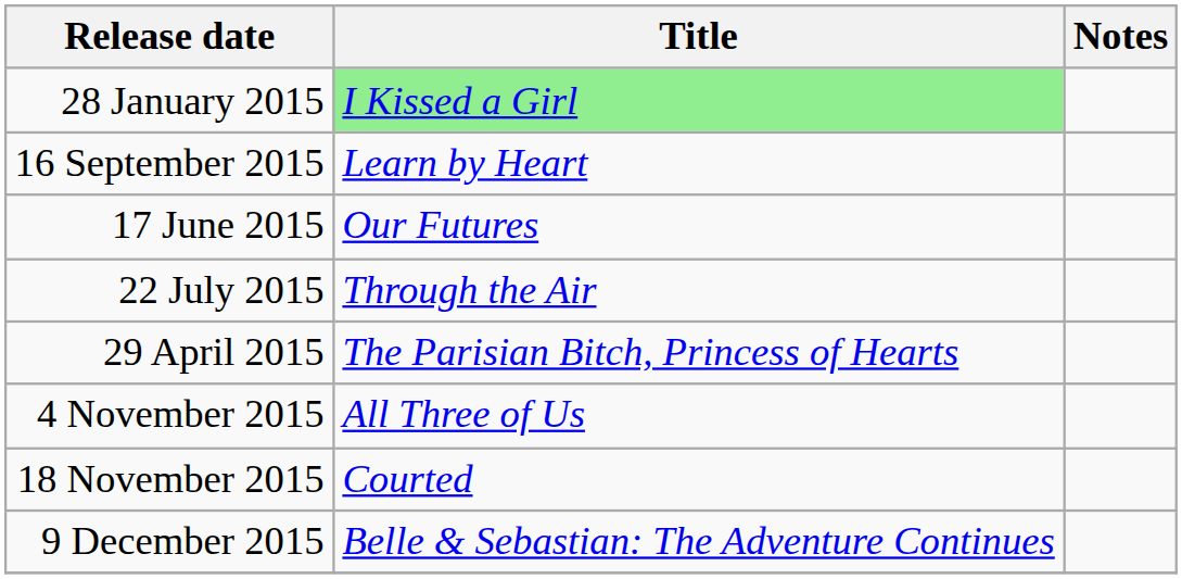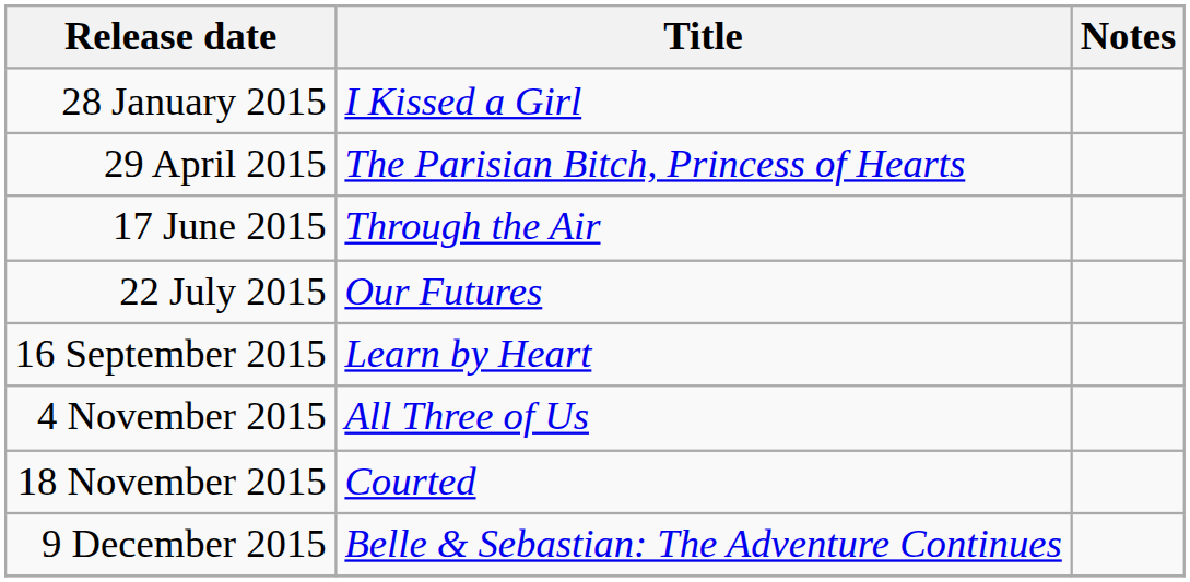 <table class="wikitable sortable">
 <tr>
 <th scope="col">Release date</th>
 <th>Title</th>
 <th>Notes</th>
 </tr>
 <tr>
 <td style="text-align:right;">28 January 2015</td>
-<td style="background: lightgreen;"><em><a href='#'>I Kissed a Girl</a></em></td>
+<td><em><a href='#'>I Kissed a Girl</a></em></td>
+<td></td>
+</tr>
+<tr>
+<td style="text-align:right;">29 April 2015</td>
+<td><em><a href='#'>The Parisian Bitch, Princess of Hearts</a></em></td>
+<td></td>
+</tr>
+<tr>
+<td style="text-align:right;">17 June 2015</td>
+<td><em><a href='#'>Through the Air</a></em></td>
+<td></td>
+</tr>
+<tr>
+<td style="text-align:right;">22 July 2015</td>
+<td><em><a href='#'>Our Futures</a></em></td>
 <td></td>
 </tr>
 <tr>
 <td style="text-align:right;">16 September 2015</td>
 <td><em><a href='#'>Learn by Heart</a></em></td>
-<td></td>
-</tr>
-<tr>
-<td style="text-align:right;">17 June 2015</td>
-<td><em><a href='#'>Our Futures</a></em></td>
-<td></td>
-</tr>
-<tr>
-<td style="text-align:right;">22 July 2015</td>
-<td><em><a href='#'>Through the Air</a></em></td>
-<td></td>
-</tr>
-<tr>
-<td style="text-align:right;">29 April 2015</td>
-<td><em><a href='#'>The Parisian Bitch, Princess of Hearts</a></em></td>
 <td></td>
 </tr>
 <tr>
 <td style="text-align:right;">4 November 2015</td>
 <td><em><a href='#'>All Three of Us</a></em></td>
 <td></td>
 </tr>
 <tr>
 <td style="text-align:right;">18 November 2015</td>
 <td><em><a href='#'>Courted</a></em></td>
 <td></td>
 </tr>
 <tr>
 <td style="text-align:right;">9 December 2015</td>
 <td><em><a href='#'>Belle & Sebastian: The Adventure Continues</a></em></td>
 <td></td>
 </tr>
 <tr>
 </tr>
 </table>
